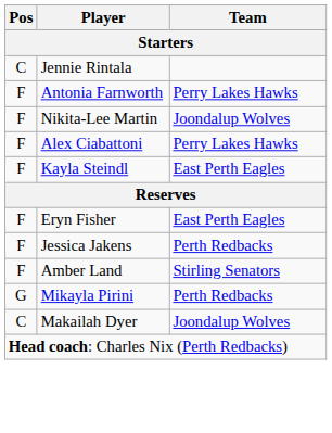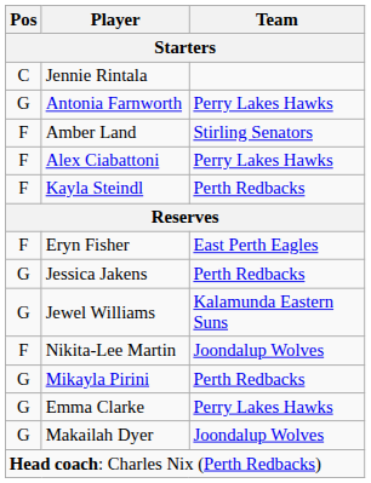 <table class="wikitable" style="text-align:center">
 <tr>
 <th scope="col" width="25px">Pos</th>
 <th scope="col" width="125px">Player</th>
 <th scope="col" width="150px">Team</th>
 </tr>
 <tr>
 <th scope="col" colspan="3">Starters</th>
 </tr>
 <tr>
 <td>C</td>
 <td style="text-align:left">Jennie Rintala</td>
 <td style="text-align:left"></td>
 </tr>
 <tr>
-<td>F</td>
+<td>G</td>
 <td style="text-align:left"><a href='#'>Antonia Farnworth</a></td>
 <td style="text-align:left"><a href='#'>Perry Lakes Hawks</a></td>
 </tr>
 <tr>
 <td>F</td>
-<td style="text-align:left">Nikita-Lee Martin</td>
-<td style="text-align:left"><a href='#'>Joondalup Wolves</a></td>
+<td style="text-align:left">Amber Land</td>
+<td style="text-align:left"><a href='#'>Stirling Senators</a></td>
 </tr>
 <tr>
 <td>F</td>
 <td style="text-align:left"><a href='#'>Alex Ciabattoni</a></td>
 <td style="text-align:left"><a href='#'>Perry Lakes Hawks</a></td>
 </tr>
 <tr>
 <td>F</td>
 <td style="text-align:left"><a href='#'>Kayla Steindl</a></td>
-<td style="text-align:left"><a href='#'>East Perth Eagles</a></td>
+<td style="text-align:left"><a href='#'>Perth Redbacks</a></td>
 </tr>
 <tr>
 <th scope="col" colspan="3">Reserves</th>
 </tr>
 <tr>
 <td>F</td>
 <td style="text-align:left">Eryn Fisher</td>
 <td style="text-align:left"><a href='#'>East Perth Eagles</a></td>
 </tr>
 <tr>
-<td>F</td>
+<td>G</td>
 <td style="text-align:left">Jessica Jakens</td>
 <td style="text-align:left"><a href='#'>Perth Redbacks</a></td>
 </tr>
 <tr>
+<td>G</td>
+<td style="text-align:left">Jewel Williams</td>
+<td style="text-align:left"><a href='#'>Kalamunda Eastern Suns</a></td>
+</tr>
+<tr>
 <td>F</td>
-<td style="text-align:left">Amber Land</td>
-<td style="text-align:left"><a href='#'>Stirling Senators</a></td>
+<td style="text-align:left">Nikita-Lee Martin</td>
+<td style="text-align:left"><a href='#'>Joondalup Wolves</a></td>
 </tr>
 <tr>
 <td>G</td>
 <td style="text-align:left"><a href='#'>Mikayla Pirini</a></td>
 <td style="text-align:left"><a href='#'>Perth Redbacks</a></td>
 </tr>
 <tr>
-<td>C</td>
+<td>G</td>
+<td style="text-align:left">Emma Clarke</td>
+<td style="text-align:left"><a href='#'>Perry Lakes Hawks</a></td>
+</tr>
+<tr>
+<td>G</td>
 <td style="text-align:left">Makailah Dyer</td>
 <td style="text-align:left"><a href='#'>Joondalup Wolves</a></td>
 </tr>
 <tr>
 <td style="text-align:left" colspan="3"><strong>Head coach</strong>: Charles Nix (<a href='#'>Perth Redbacks</a>)</td>
 </tr>
 </table>
